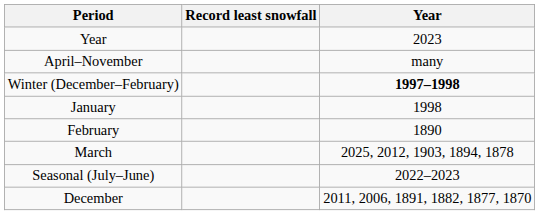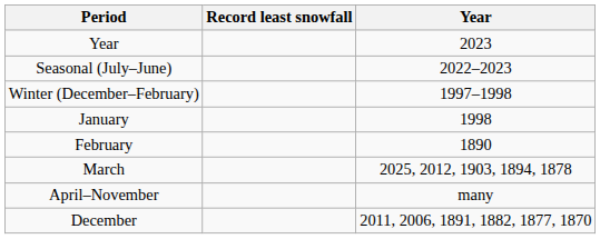 <table class="wikitable plainrowheaders" style="text-align:center;">
 <tr>
 <th>Period</th>
 <th>Record least snowfall</th>
 <th>Year</th>
 </tr>
 <tr>
 <td>Year</td>
 <td></td>
 <td>2023</td>
 </tr>
 <tr>
-<td>April–November</td>
+<td>Seasonal (July–June)</td>
 <td></td>
-<td>many</td>
+<td>2022–2023</td>
 </tr>
 <tr>
 <td>Winter (December–February)</td>
 <td></td>
-<td><strong>1997–1998</strong></td>
+<td>1997–1998</td>
 </tr>
 <tr>
 <td>January</td>
 <td></td>
 <td>1998</td>
 </tr>
 <tr>
 <td>February</td>
 <td></td>
 <td>1890</td>
 </tr>
 <tr>
 <td>March</td>
 <td></td>
 <td>2025, 2012, 1903, 1894, 1878</td>
 </tr>
 <tr>
-<td>Seasonal (July–June)</td>
+<td>April–November</td>
 <td></td>
-<td>2022–2023</td>
+<td>many</td>
 </tr>
 <tr>
 <td>December</td>
 <td></td>
 <td>2011, 2006, 1891, 1882, 1877, 1870</td>
 </tr>
 </table>
